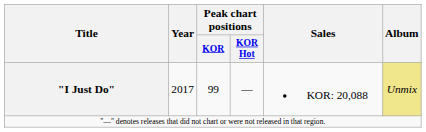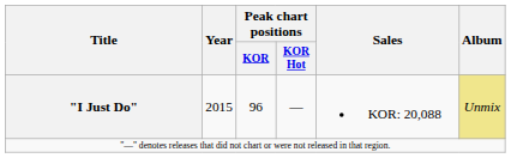 <table class="wikitable plainrowheaders" style="text-align:center;">
 <tr>
 <th scope="col" rowspan="2" style="width:14em;">Title</th>
 <th scope="col" rowspan="2">Year</th>
 <th scope="col" colspan="2">Peak chart positions</th>
 <th scope="col" rowspan="2" style="width:10em;">Sales</th>
 <th scope="col" rowspan="2">Album</th>
 </tr>
 <tr>
 <th scope="col" style="width:3em;font-size:85%;"><a href='#'>KOR</a><br></th>
 <th scope="col" style="width:3em;font-size:85%;"><a href='#'>KOR Hot</a></th>
 </tr>
 <tr>
 <th scope="row">"I Just Do"</th>
-<td>2017</td>
-<td>99</td>
+<td>2015</td>
+<td>96</td>
 <td>—</td>
 <td><br><ul><li>KOR: 20,088</li></ul></td>
 <td style="background: khaki;"><em>Unmix</em></td>
 </tr>
 <tr>
 <td colspan="7" style="font-size:8pt">"—" denotes releases that did not chart or were not released in that region.</td>
 </tr>
 </table>
